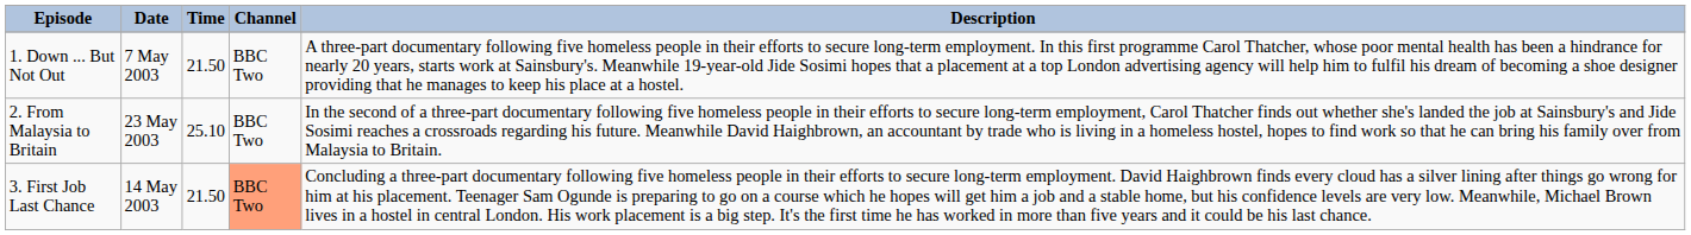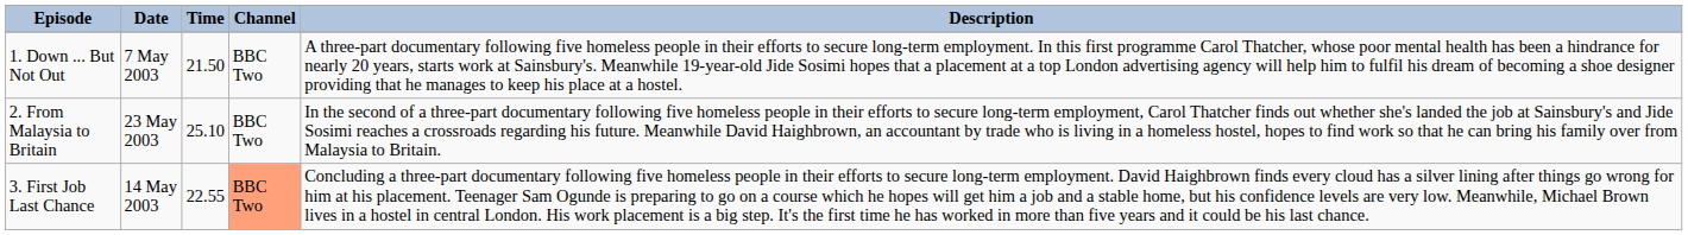 <table class="wikitable sortable">
 <tr>
 </tr>
 <tr>
 <th style="background:#B0C4DE;">Episode</th>
 <th style="background:#B0C4DE;">Date</th>
 <th style="background:#B0C4DE;">Time</th>
 <th style="background:#B0C4DE;">Channel</th>
 <th style="background:#B0C4DE;">Description</th>
 </tr>
 <tr>
 </tr>
 <tr>
 <td>1. Down ... But Not Out</td>
 <td>7 May 2003</td>
 <td>21.50</td>
 <td>BBC Two</td>
 <td>A three-part documentary following five homeless people in their efforts to secure long-term employment. In this first programme Carol Thatcher, whose poor mental health has been a hindrance for nearly 20 years, starts work at Sainsbury's. Meanwhile 19-year-old Jide Sosimi hopes that a placement at a top London advertising agency will help him to fulfil his dream of becoming a shoe designer providing that he manages to keep his place at a hostel.</td>
 </tr>
 <tr>
 <td>2. From Malaysia to Britain</td>
 <td>23 May 2003</td>
 <td>25.10</td>
 <td>BBC Two</td>
 <td>In the second of a three-part documentary following five homeless people in their efforts to secure long-term employment, Carol Thatcher finds out whether she's landed the job at Sainsbury's and Jide Sosimi reaches a crossroads regarding his future. Meanwhile David Haighbrown, an accountant by trade who is living in a homeless hostel, hopes to find work so that he can bring his family over from Malaysia to Britain.</td>
 </tr>
 <tr>
 <td>3. First Job Last Chance</td>
 <td>14 May 2003</td>
-<td>21.50</td>
+<td>22.55</td>
 <td style="background: lightsalmon;">BBC Two</td>
 <td>Concluding a three-part documentary following five homeless people in their efforts to secure long-term employment. David Haighbrown finds every cloud has a silver lining after things go wrong for him at his placement. Teenager Sam Ogunde is preparing to go on a course which he hopes will get him a job and a stable home, but his confidence levels are very low. Meanwhile, Michael Brown lives in a hostel in central London. His work placement is a big step. It's the first time he has worked in more than five years and it could be his last chance.</td>
 </tr>
 </table>
